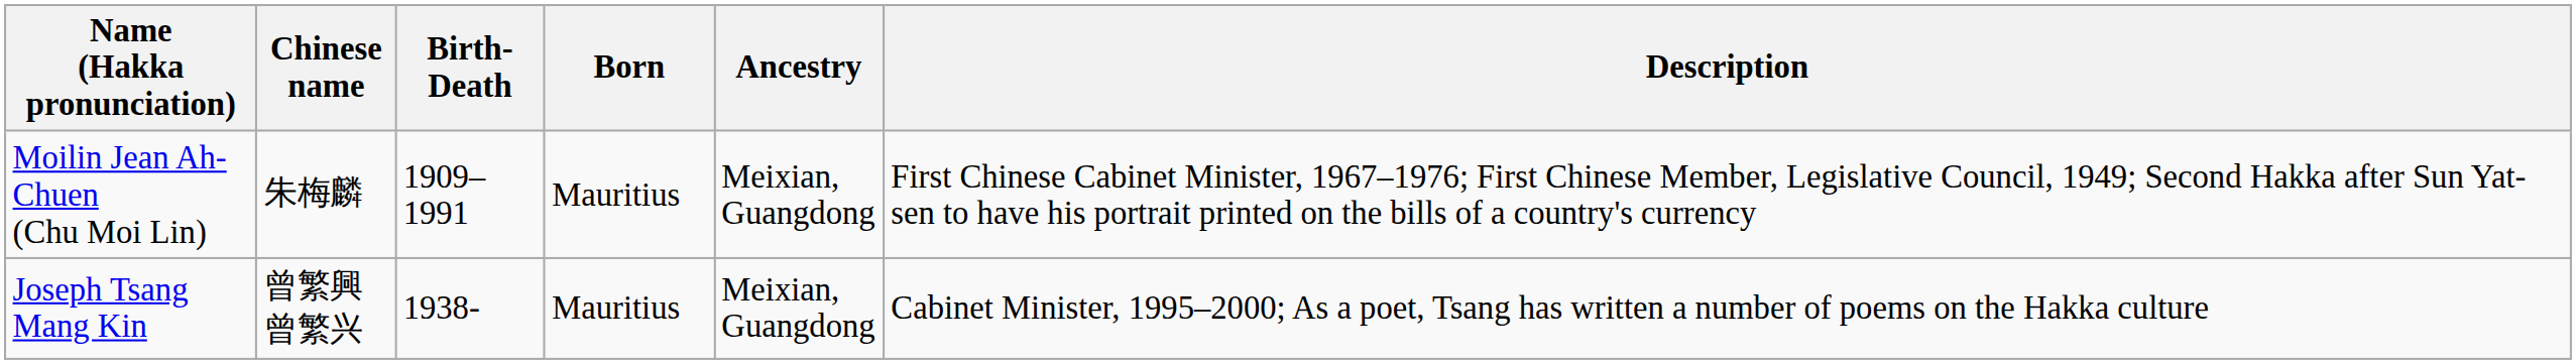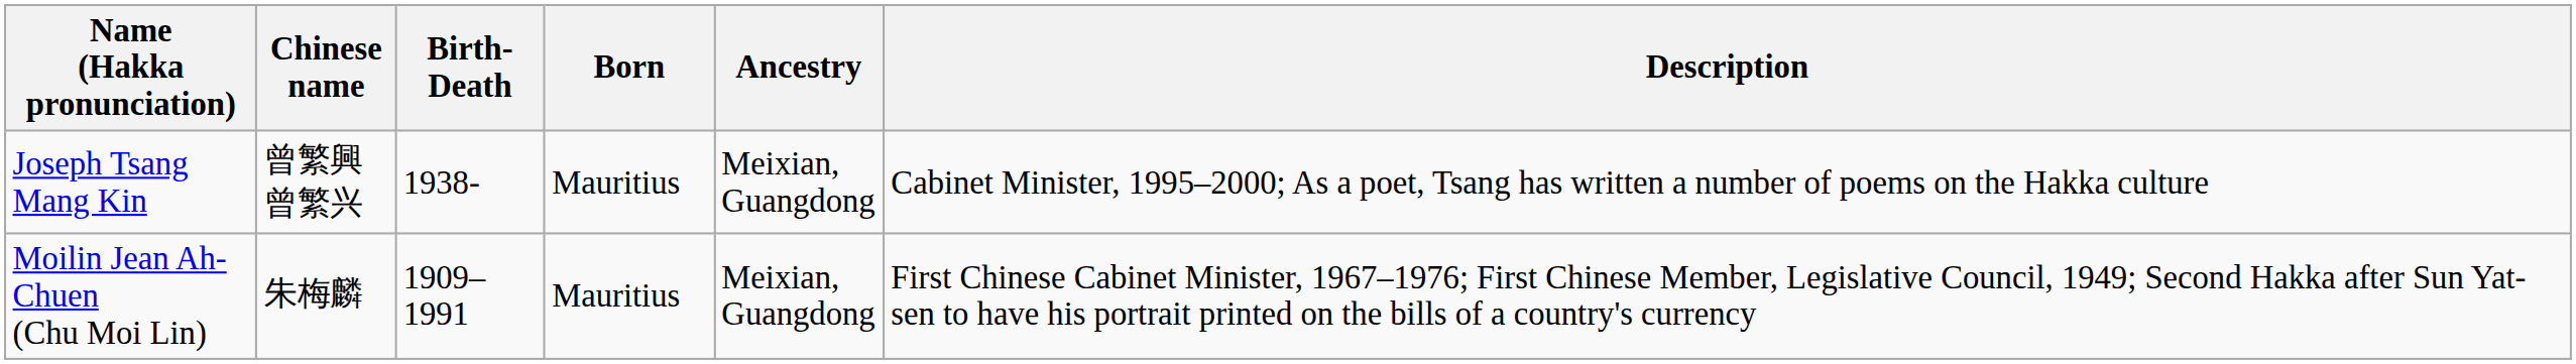 <table class="wikitable">
 <tr>
 <th width="115">Name<br>(Hakka pronunciation)</th>
 <th width="60">Chinese name</th>
 <th width="65">Birth-Death</th>
 <th width="75">Born</th>
 <th width="75">Ancestry</th>
 <th>Description</th>
 </tr>
 <tr>
+<td><a href='#'>Joseph Tsang Mang Kin</a></td>
+<td>曾繁興<br>曾繁兴</td>
+<td>1938-</td>
+<td>Mauritius</td>
+<td>Meixian, Guangdong</td>
+<td>Cabinet Minister, 1995–2000; As a poet, Tsang has written a number of poems on the Hakka culture</td>
+</tr>
+<tr>
 <td><a href='#'>Moilin Jean Ah-Chuen</a><br>(Chu Moi Lin)</td>
 <td>朱梅麟</td>
 <td>1909–1991</td>
 <td>Mauritius</td>
 <td>Meixian, Guangdong</td>
 <td>First Chinese Cabinet Minister, 1967–1976; First Chinese Member, Legislative Council, 1949; Second Hakka after Sun Yat-sen to have his portrait printed on the bills of a country's currency</td>
 </tr>
-<tr>
-<td><a href='#'>Joseph Tsang Mang Kin</a></td>
-<td>曾繁興<br>曾繁兴</td>
-<td>1938-</td>
-<td>Mauritius</td>
-<td>Meixian, Guangdong</td>
-<td>Cabinet Minister, 1995–2000; As a poet, Tsang has written a number of poems on the Hakka culture</td>
-</tr>
 </table>
